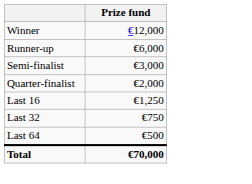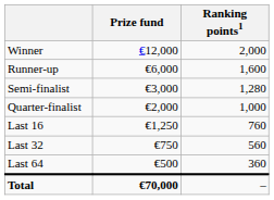 <table class="wikitable">
 <tr>
 <th width=110px></th>
 <th width=110px align="right">Prize fund</th>
+<th width=110px align="right">Ranking points<sup>1</sup></th>
 </tr>
 <tr>
 <td>Winner</td>
 <td align="right"><a href='#'>€</a>12,000</td>
+<td align="right">2,000</td>
 </tr>
 <tr>
 <td>Runner-up</td>
 <td align="right">€6,000</td>
+<td align="right">1,600</td>
 </tr>
 <tr>
 <td>Semi-finalist</td>
 <td align="right">€3,000</td>
+<td align="right">1,280</td>
 </tr>
 <tr>
 <td>Quarter-finalist</td>
 <td align="right">€2,000</td>
+<td align="right">1,000</td>
 </tr>
 <tr>
 <td>Last 16</td>
 <td align="right">€1,250</td>
+<td align="right">760</td>
 </tr>
 <tr>
 <td>Last 32</td>
 <td align="right">€750</td>
+<td align="right">560</td>
 </tr>
 <tr>
 <td>Last 64</td>
 <td align="right">€500</td>
+<td align="right">360</td>
 </tr>
 <tr style="border-top:medium solid">
 <td><strong>Total</strong></td>
 <td align="right"><strong>€70,000</strong></td>
+<td align="right">–</td>
 </tr>
 </table>
